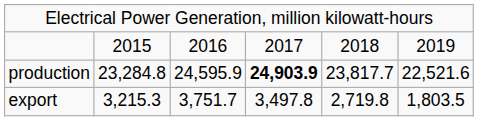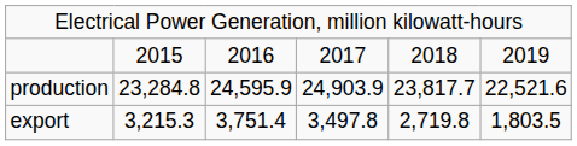 <table class="wikitable">
 <tr>
 <td colspan="6" align="center">Electrical Power Generation, million kilowatt-hours</td>
 </tr>
 <tr>
 <td></td>
 <td align="center">2015</td>
 <td align="center">2016</td>
 <td align="center">2017</td>
 <td align="center">2018</td>
 <td align="center">2019</td>
 </tr>
 <tr>
 <td>production</td>
 <td align="center">23,284.8</td>
 <td align="center">24,595.9</td>
-<td align="center"><strong>24,903.9</strong></td>
+<td align="center">24,903.9</td>
 <td align="center">23,817.7</td>
 <td align="center">22,521.6</td>
 </tr>
 <tr>
 <td>export</td>
 <td align="center">3,215.3</td>
-<td align="center">3,751.7</td>
+<td align="center">3,751.4</td>
 <td align="center">3,497.8</td>
 <td align="center">2,719.8</td>
 <td align="center">1,803.5</td>
 </tr>
 </table>
